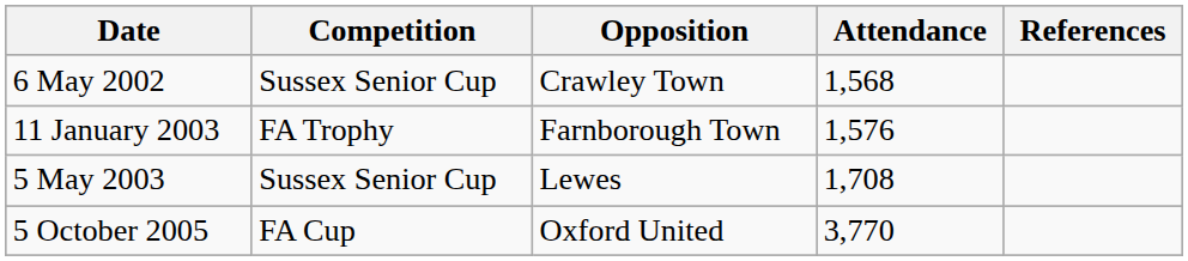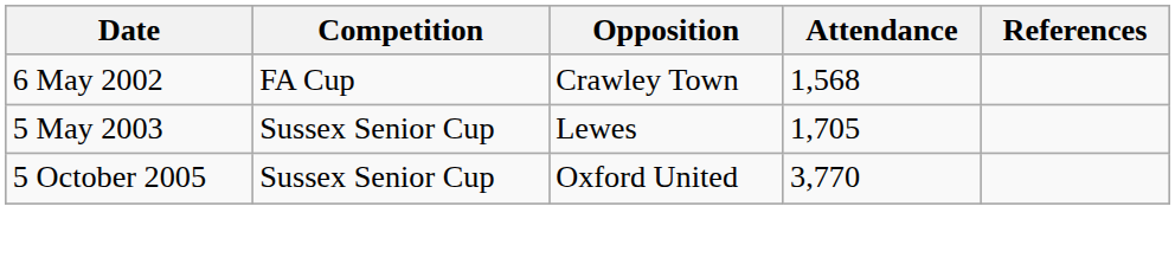 <table class="wikitable sortable" width="600px">
 <tr>
 <th>Date</th>
 <th>Competition</th>
 <th>Opposition</th>
 <th>Attendance</th>
 <th>References</th>
 </tr>
 <tr>
 <td>6 May 2002</td>
-<td>Sussex Senior Cup</td>
+<td>FA Cup</td>
 <td>Crawley Town</td>
 <td>1,568</td>
-<td></td>
-</tr>
-<tr>
-<td>11 January 2003</td>
-<td>FA Trophy</td>
-<td>Farnborough Town</td>
-<td>1,576</td>
 <td></td>
 </tr>
 <tr>
 <td>5 May 2003</td>
 <td>Sussex Senior Cup</td>
 <td>Lewes</td>
-<td>1,708</td>
+<td>1,705</td>
 <td></td>
 </tr>
 <tr>
 <td>5 October 2005</td>
-<td>FA Cup</td>
+<td>Sussex Senior Cup</td>
 <td>Oxford United</td>
 <td>3,770</td>
 <td></td>
 </tr>
 </table>
